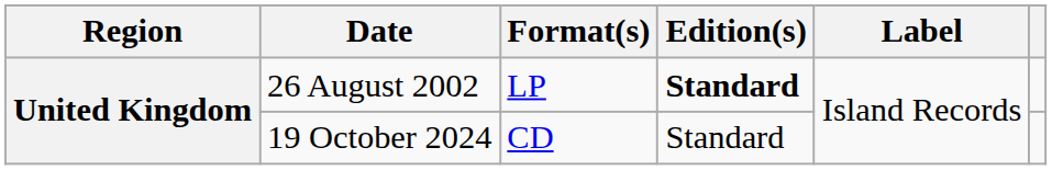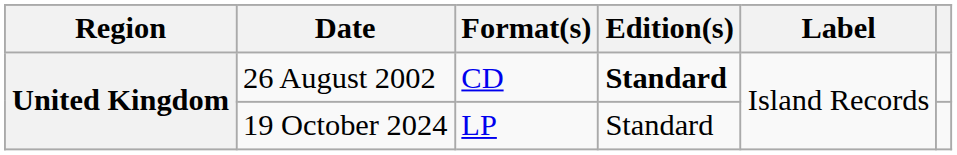 <table class="wikitable plainrowheaders">
 <tr>
 <th scope="col">Region</th>
 <th scope="col">Date</th>
 <th scope="col">Format(s)</th>
 <th scope="col">Edition(s)</th>
 <th scope="col">Label</th>
 <th scope="col"></th>
 </tr>
 <tr>
 <th rowspan="2" scope="row">United Kingdom</th>
 <td>26 August 2002</td>
-<td><a href='#'>LP</a></td>
+<td><a href='#'>CD</a></td>
 <td><strong>Standard</strong></td>
 <td rowspan="2">Island Records</td>
 <td></td>
 </tr>
 <tr>
 <td>19 October 2024</td>
-<td><a href='#'>CD</a></td>
+<td><a href='#'>LP</a></td>
 <td>Standard</td>
 <td></td>
 </tr>
 </table>
